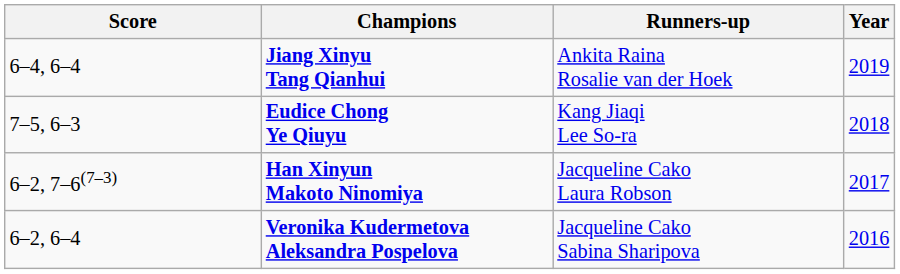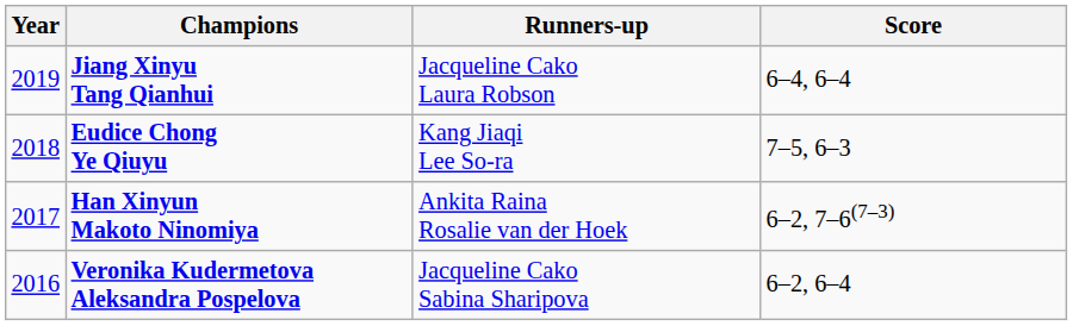 <table class="wikitable" style="font-size:90%">
 <tr>
-<th width="175">Score</th>
+<th>Year</th>
 <th width="200">Champions</th>
 <th width="200">Runners-up</th>
-<th>Year</th>
+<th width="175">Score</th>
 </tr>
 <tr>
+<td><a href='#'>2019</a></td>
+<td> <strong><a href='#'>Jiang Xinyu</a></strong> <br>  <strong><a href='#'>Tang Qianhui</a></strong></td>
+<td> <a href='#'>Jacqueline Cako</a> <br>  <a href='#'>Laura Robson</a></td>
 <td>6–4, 6–4</td>
-<td> <strong><a href='#'>Jiang Xinyu</a></strong> <br>  <strong><a href='#'>Tang Qianhui</a></strong></td>
-<td> <a href='#'>Ankita Raina</a> <br>  <a href='#'>Rosalie van der Hoek</a></td>
-<td><a href='#'>2019</a></td>
 </tr>
 <tr>
-<td>7–5, 6–3</td>
+<td><a href='#'>2018</a></td>
 <td> <strong><a href='#'>Eudice Chong</a></strong> <br>  <strong><a href='#'>Ye Qiuyu</a></strong></td>
 <td> <a href='#'>Kang Jiaqi</a> <br>  <a href='#'>Lee So-ra</a></td>
-<td><a href='#'>2018</a></td>
+<td>7–5, 6–3</td>
 </tr>
 <tr>
+<td><a href='#'>2017</a></td>
+<td> <strong><a href='#'>Han Xinyun</a></strong> <br>  <strong><a href='#'>Makoto Ninomiya</a></strong></td>
+<td> <a href='#'>Ankita Raina</a> <br>  <a href='#'>Rosalie van der Hoek</a></td>
 <td>6–2, 7–6<sup>(7–3)</sup></td>
-<td> <strong><a href='#'>Han Xinyun</a></strong> <br>  <strong><a href='#'>Makoto Ninomiya</a></strong></td>
-<td> <a href='#'>Jacqueline Cako</a> <br>  <a href='#'>Laura Robson</a></td>
-<td><a href='#'>2017</a></td>
 </tr>
 <tr>
-<td>6–2, 6–4</td>
+<td><a href='#'>2016</a></td>
 <td> <strong><a href='#'>Veronika Kudermetova</a></strong> <br>  <strong><a href='#'>Aleksandra Pospelova</a></strong></td>
 <td> <a href='#'>Jacqueline Cako</a> <br>  <a href='#'>Sabina Sharipova</a></td>
-<td><a href='#'>2016</a></td>
+<td>6–2, 6–4</td>
 </tr>
 </table>
